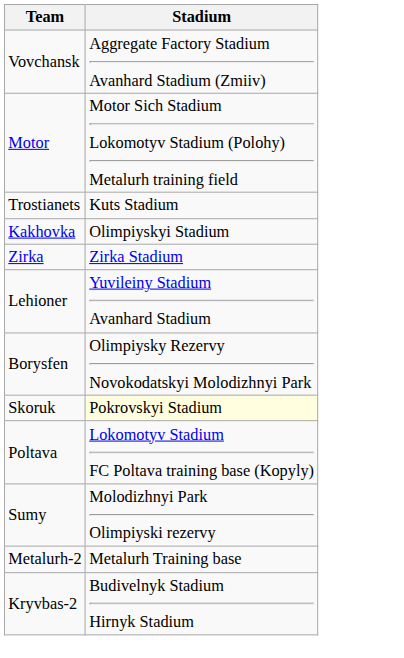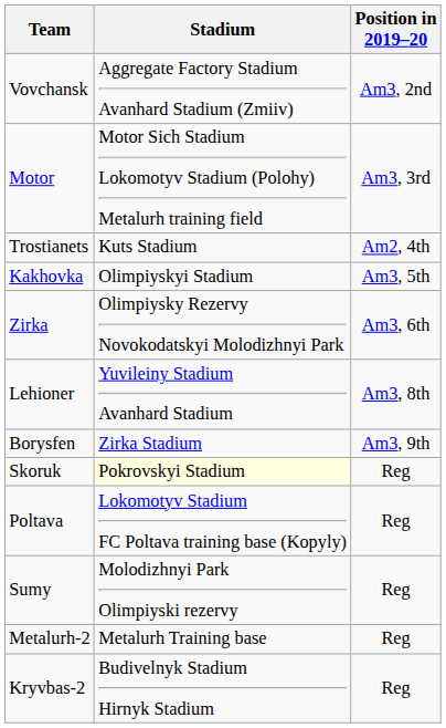 <table class="wikitable sortable" style="text-align: left;">
 <tr>
 <th>Team</th>
 <th>Stadium</th>
+<th>Position in<br><a href='#'>2019–20</a></th>
 </tr>
 <tr>
 <td>Vovchansk</td>
 <td>Aggregate Factory Stadium<hr>Avanhard Stadium (Zmiiv)</td>
+<td align="center"><a href='#'>Am3</a>, 2nd</td>
 </tr>
 <tr>
 <td><a href='#'>Motor</a></td>
 <td>Motor Sich Stadium<hr>Lokomotyv Stadium (Polohy)<hr>Metalurh training field</td>
+<td align="center"><a href='#'>Am3</a>, 3rd</td>
 </tr>
 <tr>
 <td>Trostianets</td>
 <td>Kuts Stadium</td>
+<td align="center"><a href='#'>Am2</a>, 4th</td>
 </tr>
 <tr>
 <td><a href='#'>Kakhovka</a></td>
 <td>Olimpiyskyi Stadium</td>
+<td align="center"><a href='#'>Am3</a>, 5th</td>
 </tr>
 <tr>
 <td><a href='#'>Zirka</a></td>
-<td><a href='#'>Zirka Stadium</a></td>
+<td>Olimpiysky Rezervy<hr>Novokodatskyi Molodizhnyi Park</td>
+<td align="center"><a href='#'>Am3</a>, 6th</td>
 </tr>
 <tr>
 <td>Lehioner</td>
 <td><a href='#'>Yuvileiny Stadium</a><hr>Avanhard Stadium</td>
+<td align="center"><a href='#'>Am3</a>, 8th</td>
 </tr>
 <tr>
 <td>Borysfen</td>
-<td>Olimpiysky Rezervy<hr>Novokodatskyi Molodizhnyi Park</td>
+<td><a href='#'>Zirka Stadium</a></td>
+<td align="center"><a href='#'>Am3</a>, 9th</td>
 </tr>
 <tr>
 <td>Skoruk</td>
 <td style="background: lightyellow;">Pokrovskyi Stadium</td>
+<td align="center">Reg</td>
 </tr>
 <tr>
 <td>Poltava</td>
 <td><a href='#'>Lokomotyv Stadium</a><hr>FC Poltava training base (Kopyly)</td>
+<td align="center">Reg</td>
 </tr>
 <tr>
 <td>Sumy</td>
 <td>Molodizhnyi Park<hr>Olimpiyski rezervy</td>
+<td align="center">Reg</td>
 </tr>
 <tr>
 <td>Metalurh-2</td>
 <td>Metalurh Training base</td>
+<td align="center">Reg</td>
 </tr>
 <tr>
 <td>Kryvbas-2</td>
 <td>Budivelnyk Stadium<hr>Hirnyk Stadium</td>
+<td align="center">Reg</td>
 </tr>
 </table>
